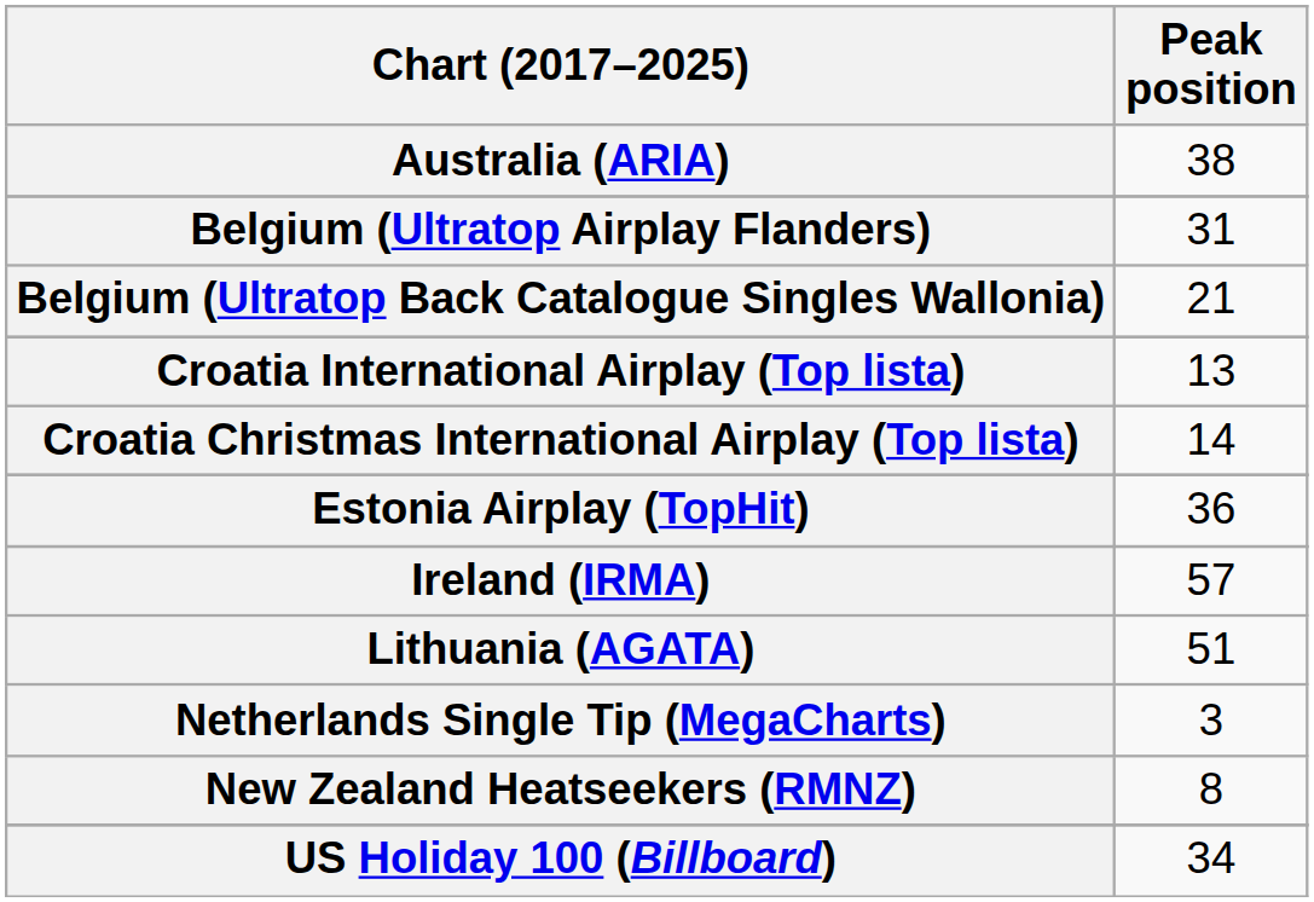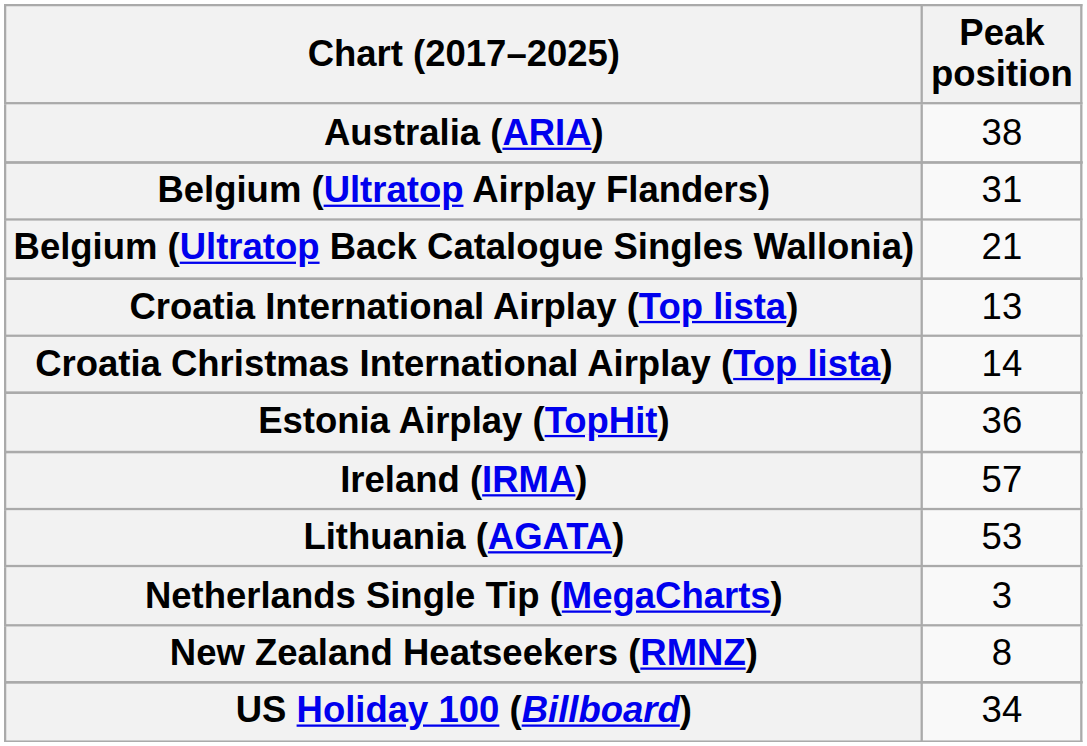 <table class="wikitable sortable plainrowheaders" style="text-align:center">
 <tr>
 <th scope="col">Chart (2017–2025)</th>
 <th scope="col">Peak<br> position</th>
 </tr>
 <tr>
 <th scope="row">Australia (<a href='#'>ARIA</a>)</th>
 <td>38</td>
 </tr>
 <tr>
 </tr>
 <tr>
 </tr>
 <tr>
 <th scope="row">Belgium (<a href='#'>Ultratop</a> Airplay Flanders)</th>
 <td>31</td>
 </tr>
 <tr>
 <th scope="row">Belgium (<a href='#'>Ultratop</a> Back Catalogue Singles Wallonia)</th>
 <td>21</td>
 </tr>
 <tr>
 </tr>
 <tr>
 </tr>
 <tr>
 </tr>
 <tr>
 </tr>
 <tr>
 <th scope="row">Croatia International Airplay (<a href='#'>Top lista</a>)</th>
 <td>13</td>
 </tr>
 <tr>
 <th scope="row">Croatia Christmas International Airplay (<a href='#'>Top lista</a>)</th>
 <td>14</td>
 </tr>
 <tr>
 </tr>
 <tr>
 <th scope="row">Estonia Airplay (<a href='#'>TopHit</a>)</th>
 <td>36</td>
 </tr>
 <tr>
 </tr>
 <tr>
 </tr>
 <tr>
 </tr>
 <tr>
 <th scope="row">Ireland (<a href='#'>IRMA</a>)</th>
 <td>57</td>
 </tr>
 <tr>
 <th scope="row">Lithuania (<a href='#'>AGATA</a>)</th>
-<td>51</td>
+<td>53</td>
 </tr>
 <tr>
 <th scope="row">Netherlands Single Tip (<a href='#'>MegaCharts</a>)</th>
 <td>3</td>
 </tr>
 <tr>
 <th scope="row">New Zealand Heatseekers (<a href='#'>RMNZ</a>)</th>
 <td>8</td>
 </tr>
 <tr>
 </tr>
 <tr>
 </tr>
 <tr>
 </tr>
 <tr>
 </tr>
 <tr>
 </tr>
 <tr>
 </tr>
 <tr>
 </tr>
 <tr>
 </tr>
 <tr>
 <th scope="row">US <a href='#'>Holiday 100</a> (<em><a href='#'>Billboard</a></em>)</th>
 <td>34</td>
 </tr>
 </table>
